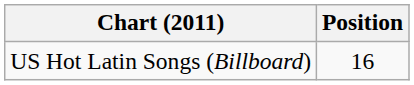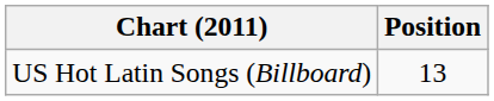 <table class="wikitable">
 <tr>
 <th>Chart (2011)</th>
 <th>Position</th>
 </tr>
 <tr>
 <td>US Hot Latin Songs (<em>Billboard</em>)</td>
-<td align="center">16</td>
+<td align="center">13</td>
 </tr>
 </table>
